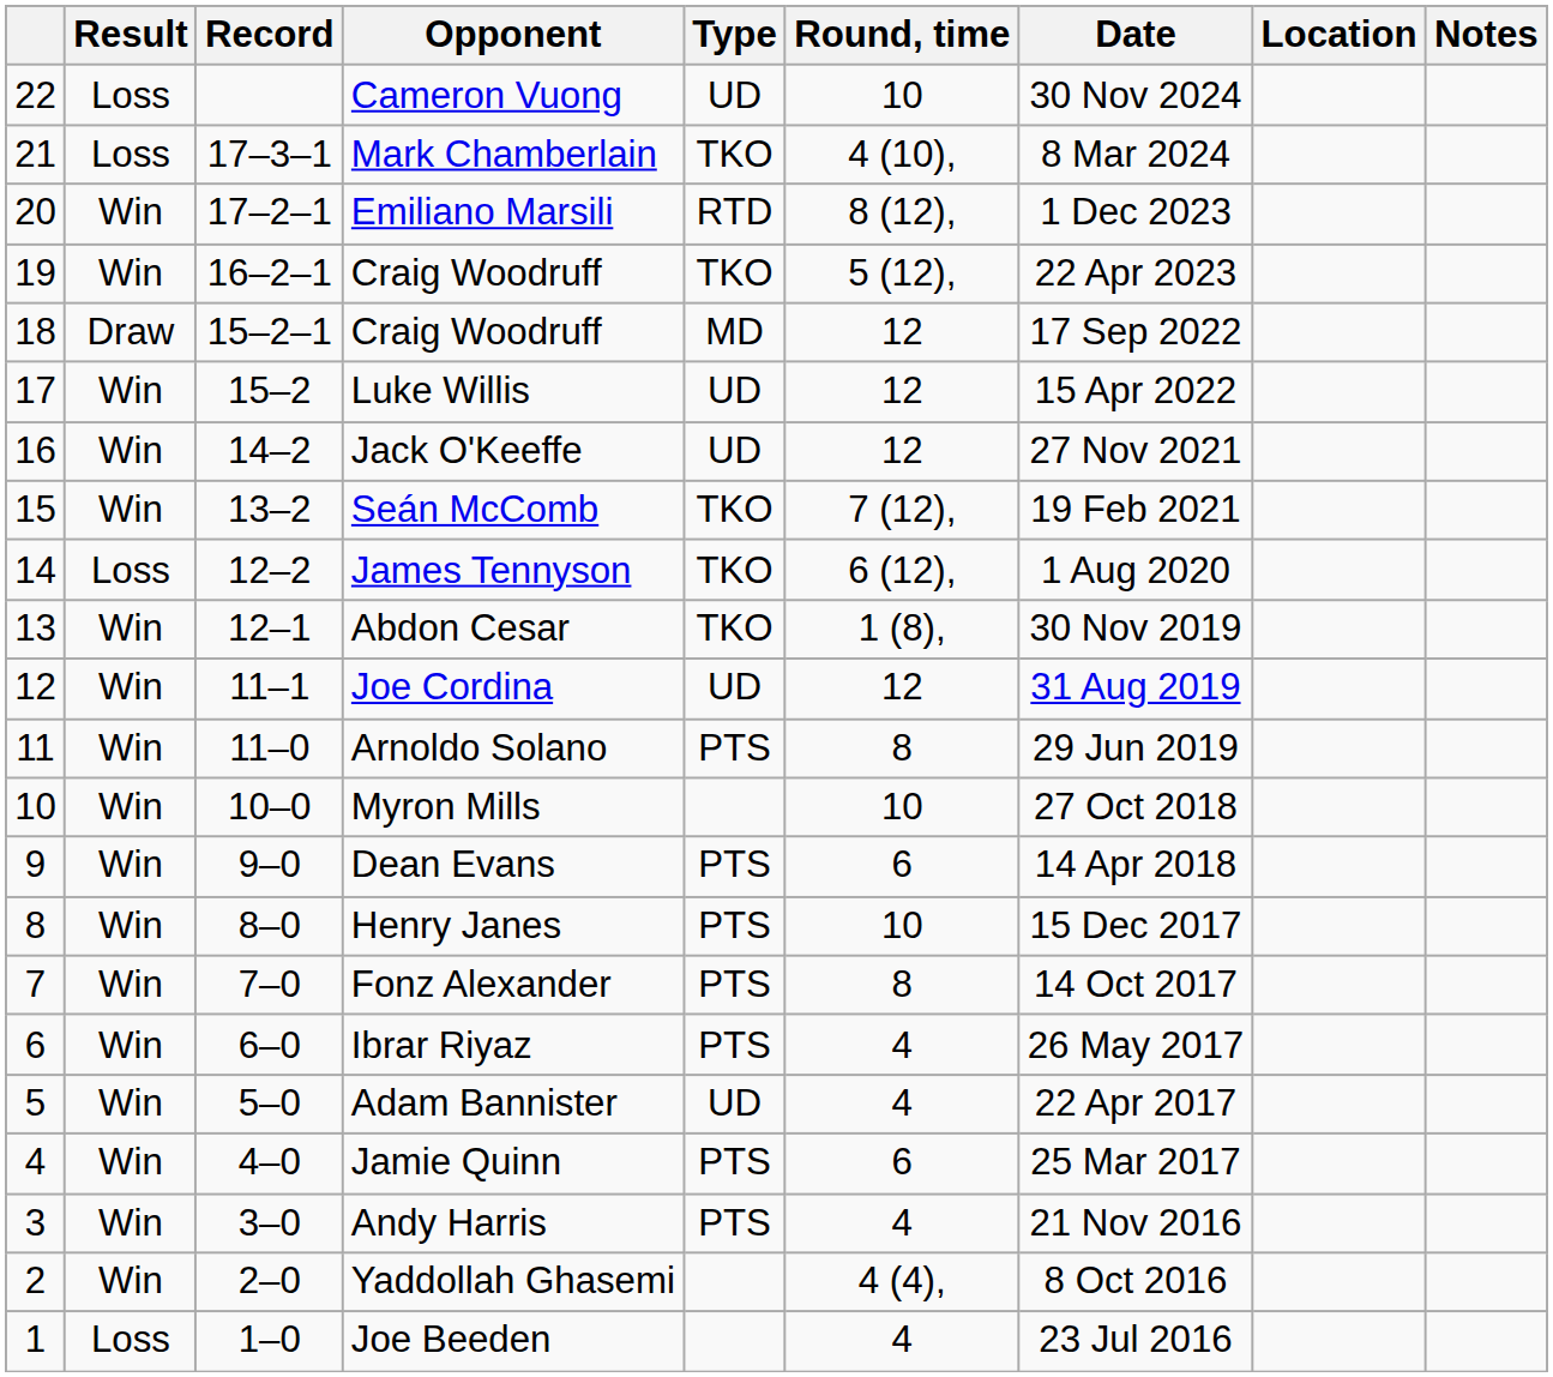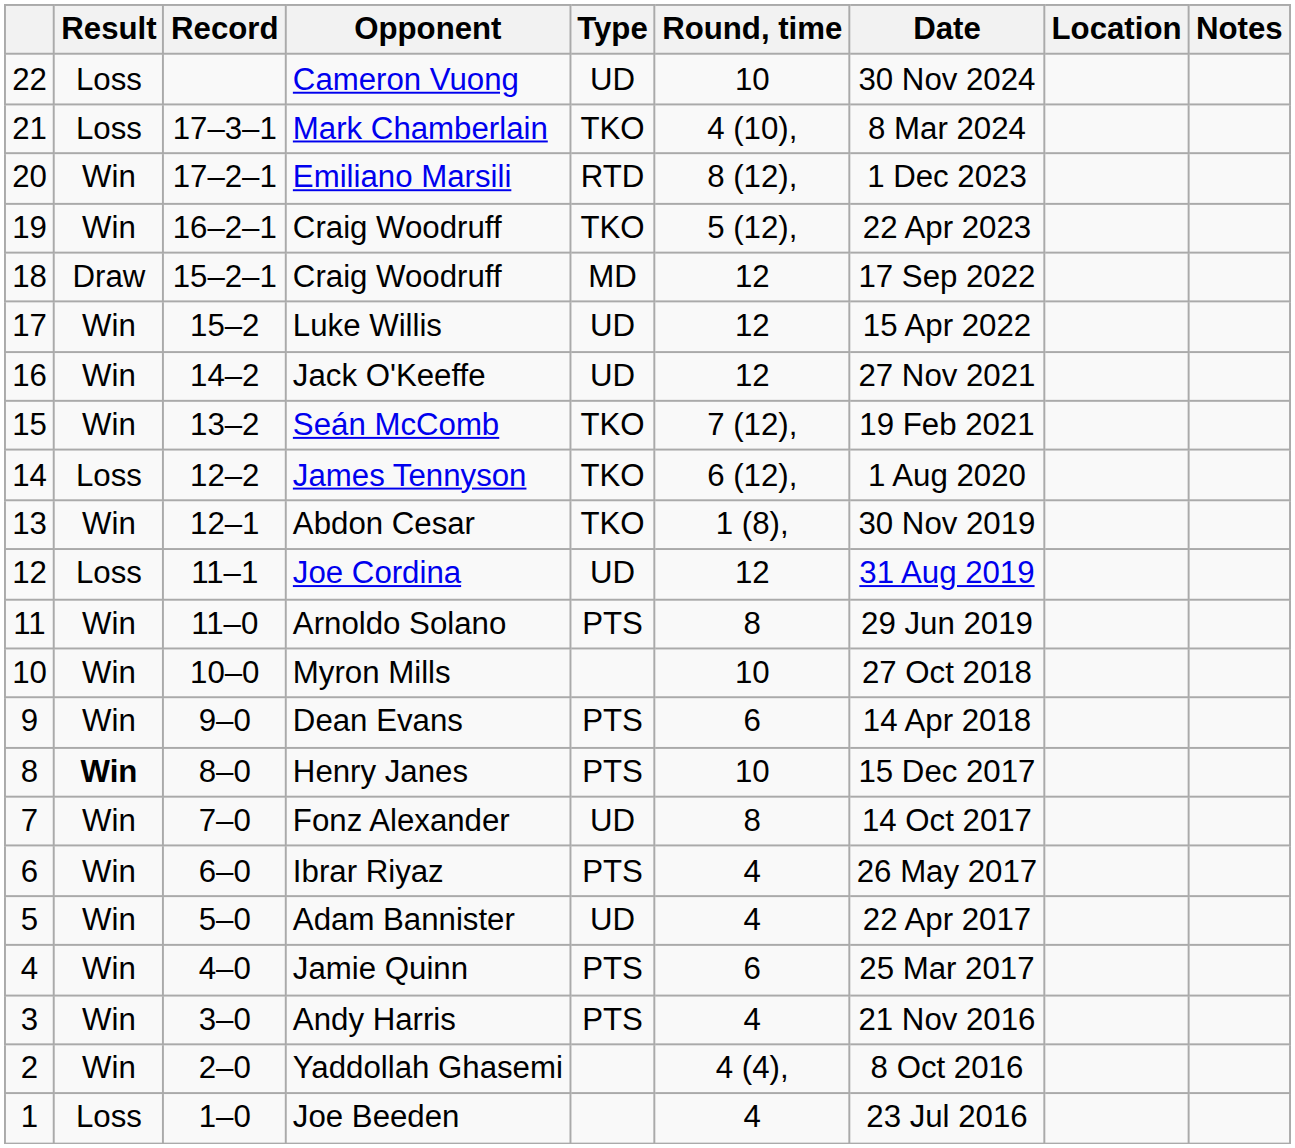 <table class="wikitable" style="text-align:center">
 <tr>
 <th></th>
 <th>Result</th>
 <th>Record</th>
 <th>Opponent</th>
 <th>Type</th>
 <th>Round, time</th>
 <th>Date</th>
 <th>Location</th>
 <th>Notes</th>
 </tr>
 <tr>
 <td>22</td>
 <td>Loss</td>
 <td></td>
 <td align=left><a href='#'>Cameron Vuong</a></td>
 <td>UD</td>
 <td>10</td>
 <td>30 Nov 2024</td>
 <td align=left></td>
 <td></td>
 </tr>
 <tr>
 <td>21</td>
 <td>Loss</td>
 <td>17–3–1</td>
 <td align=left><a href='#'>Mark Chamberlain</a></td>
 <td>TKO</td>
 <td>4 (10), </td>
 <td>8 Mar 2024</td>
 <td align=left></td>
 <td align=left></td>
 </tr>
 <tr>
 <td>20</td>
 <td>Win</td>
 <td>17–2–1</td>
 <td align=left><a href='#'>Emiliano Marsili</a></td>
 <td>RTD</td>
 <td>8 (12), </td>
 <td>1 Dec 2023</td>
 <td align=left></td>
 <td align=left></td>
 </tr>
 <tr>
 <td>19</td>
 <td>Win</td>
 <td>16–2–1</td>
 <td align=left>Craig Woodruff</td>
 <td>TKO</td>
 <td>5 (12), </td>
 <td>22 Apr 2023</td>
 <td align=left></td>
 <td align=left></td>
 </tr>
 <tr>
 <td>18</td>
 <td>Draw</td>
 <td>15–2–1</td>
 <td align=left>Craig Woodruff</td>
 <td>MD</td>
 <td>12</td>
 <td>17 Sep 2022</td>
 <td align=left></td>
 <td align=left></td>
 </tr>
 <tr>
 <td>17</td>
 <td>Win</td>
 <td>15–2</td>
 <td align=left>Luke Willis</td>
 <td>UD</td>
 <td>12</td>
 <td>15 Apr 2022</td>
 <td align=left></td>
 <td align=left></td>
 </tr>
 <tr>
 <td>16</td>
 <td>Win</td>
 <td>14–2</td>
 <td align=left>Jack O'Keeffe</td>
 <td>UD</td>
 <td>12</td>
 <td>27 Nov 2021</td>
 <td align=left></td>
 <td align=left></td>
 </tr>
 <tr>
 <td>15</td>
 <td>Win</td>
 <td>13–2</td>
 <td align=left><a href='#'>Seán McComb</a></td>
 <td>TKO</td>
 <td>7 (12), </td>
 <td>19 Feb 2021</td>
 <td align=left></td>
 <td align=left></td>
 </tr>
 <tr>
 <td>14</td>
 <td>Loss</td>
 <td>12–2</td>
 <td align=left><a href='#'>James Tennyson</a></td>
 <td>TKO</td>
 <td>6 (12), </td>
 <td>1 Aug 2020</td>
 <td align=left></td>
 <td align=left></td>
 </tr>
 <tr>
 <td>13</td>
 <td>Win</td>
 <td>12–1</td>
 <td align=left>Abdon Cesar</td>
 <td>TKO</td>
 <td>1 (8), </td>
 <td>30 Nov 2019</td>
 <td align=left></td>
 <td></td>
 </tr>
 <tr>
 <td>12</td>
-<td>Win</td>
+<td>Loss</td>
 <td>11–1</td>
 <td align=left><a href='#'>Joe Cordina</a></td>
 <td>UD</td>
 <td>12</td>
 <td><a href='#'>31 Aug 2019</a></td>
 <td align=left></td>
 <td align=left></td>
 </tr>
 <tr>
 <td>11</td>
 <td>Win</td>
 <td>11–0</td>
 <td align=left>Arnoldo Solano</td>
 <td>PTS</td>
 <td>8</td>
 <td>29 Jun 2019</td>
 <td align=left></td>
 <td></td>
 </tr>
 <tr>
 <td>10</td>
 <td>Win</td>
 <td>10–0</td>
 <td align=left>Myron Mills</td>
 <td></td>
 <td>10</td>
 <td>27 Oct 2018</td>
 <td align=left></td>
 <td></td>
 </tr>
 <tr>
 <td>9</td>
 <td>Win</td>
 <td>9–0</td>
 <td align=left>Dean Evans</td>
 <td>PTS</td>
 <td>6</td>
 <td>14 Apr 2018</td>
 <td align=left></td>
 <td></td>
 </tr>
 <tr>
 <td>8</td>
-<td>Win</td>
+<td><strong>Win</strong></td>
 <td>8–0</td>
 <td align=left>Henry Janes</td>
 <td>PTS</td>
 <td>10</td>
 <td>15 Dec 2017</td>
 <td align=left></td>
 <td align=left></td>
 </tr>
 <tr>
 <td>7</td>
 <td>Win</td>
 <td>7–0</td>
 <td align=left>Fonz Alexander</td>
-<td>PTS</td>
+<td>UD</td>
 <td>8</td>
 <td>14 Oct 2017</td>
 <td align=left></td>
 <td></td>
 </tr>
 <tr>
 <td>6</td>
 <td>Win</td>
 <td>6–0</td>
 <td align=left>Ibrar Riyaz</td>
 <td>PTS</td>
 <td>4</td>
 <td>26 May 2017</td>
 <td align=left></td>
 <td></td>
 </tr>
 <tr>
 <td>5</td>
 <td>Win</td>
 <td>5–0</td>
 <td align=left>Adam Bannister</td>
 <td>UD</td>
 <td>4</td>
 <td>22 Apr 2017</td>
 <td align=left></td>
 <td></td>
 </tr>
 <tr>
 <td>4</td>
 <td>Win</td>
 <td>4–0</td>
 <td align=left>Jamie Quinn</td>
 <td>PTS</td>
 <td>6</td>
 <td>25 Mar 2017</td>
 <td align=left></td>
 <td></td>
 </tr>
 <tr>
 <td>3</td>
 <td>Win</td>
 <td>3–0</td>
 <td align=left>Andy Harris</td>
 <td>PTS</td>
 <td>4</td>
 <td>21 Nov 2016</td>
 <td align=left></td>
 <td></td>
 </tr>
 <tr>
 <td>2</td>
 <td>Win</td>
 <td>2–0</td>
 <td align=left>Yaddollah Ghasemi</td>
 <td></td>
 <td>4 (4), </td>
 <td>8 Oct 2016</td>
 <td align=left></td>
 <td></td>
 </tr>
 <tr>
 <td>1</td>
 <td>Loss</td>
 <td>1–0</td>
 <td align=left>Joe Beeden</td>
 <td></td>
 <td>4</td>
 <td>23 Jul 2016</td>
 <td align=left></td>
 <td></td>
 </tr>
 <tr>
 </tr>
 </table>
